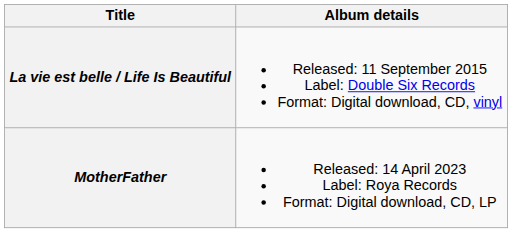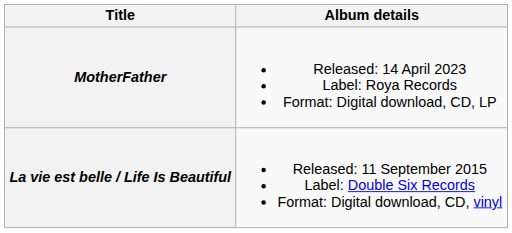 <table class="wikitable plainrowheaders" style="text-align:center; width:35em;">
 <tr>
 <th>Title</th>
 <th>Album details</th>
 </tr>
 <tr>
+<th scope="row"><em>MotherFather</em></th>
+<td><br><ul><li>Released: 14 April 2023</li><li>Label: Roya Records</li><li>Format: Digital download, CD, LP</li></ul></td>
+</tr>
+<tr>
 <th scope="row"><em>La vie est belle / Life Is Beautiful</em></th>
 <td><br><ul><li>Released: 11 September 2015</li><li>Label: <a href='#'>Double Six Records</a></li><li>Format: Digital download, CD, <a href='#'>vinyl</a></li></ul></td>
 </tr>
-<tr>
-<th scope="row"><em>MotherFather</em></th>
-<td><br><ul><li>Released: 14 April 2023</li><li>Label: Roya Records</li><li>Format: Digital download, CD, LP</li></ul></td>
-</tr>
 </table>
